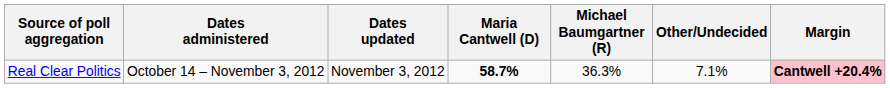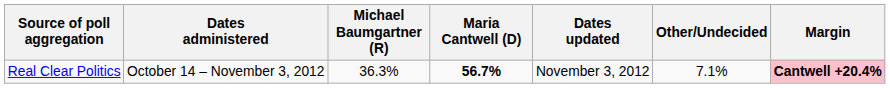 <table class="wikitable sortable" style="text-align:center;font-size:90%;line-height:17px">
 <tr>
 <th>Source of poll<br>aggregation</th>
 <th>Dates<br>administered</th>
+<th style="width:100px;">Michael<br>Baumgartner (R)</th>
+<th style="width:100px;">Maria<br>Cantwell (D)</th>
 <th>Dates<br>updated</th>
-<th style="width:100px;">Maria<br>Cantwell (D)</th>
-<th style="width:100px;">Michael<br>Baumgartner (R)</th>
 <th style="width:100px;">Other/Undecided<br></th>
 <th>Margin</th>
 </tr>
 <tr>
 <td><a href='#'>Real Clear Politics</a></td>
 <td>October 14 – November 3, 2012</td>
+<td>36.3%</td>
+<td><strong>56.7%</strong></td>
 <td>November 3, 2012</td>
-<td><strong>58.7%</strong></td>
-<td>36.3%</td>
 <td>7.1%</td>
 <td style="background: pink;"><strong>Cantwell +20.4%</strong></td>
 </tr>
 </table>
